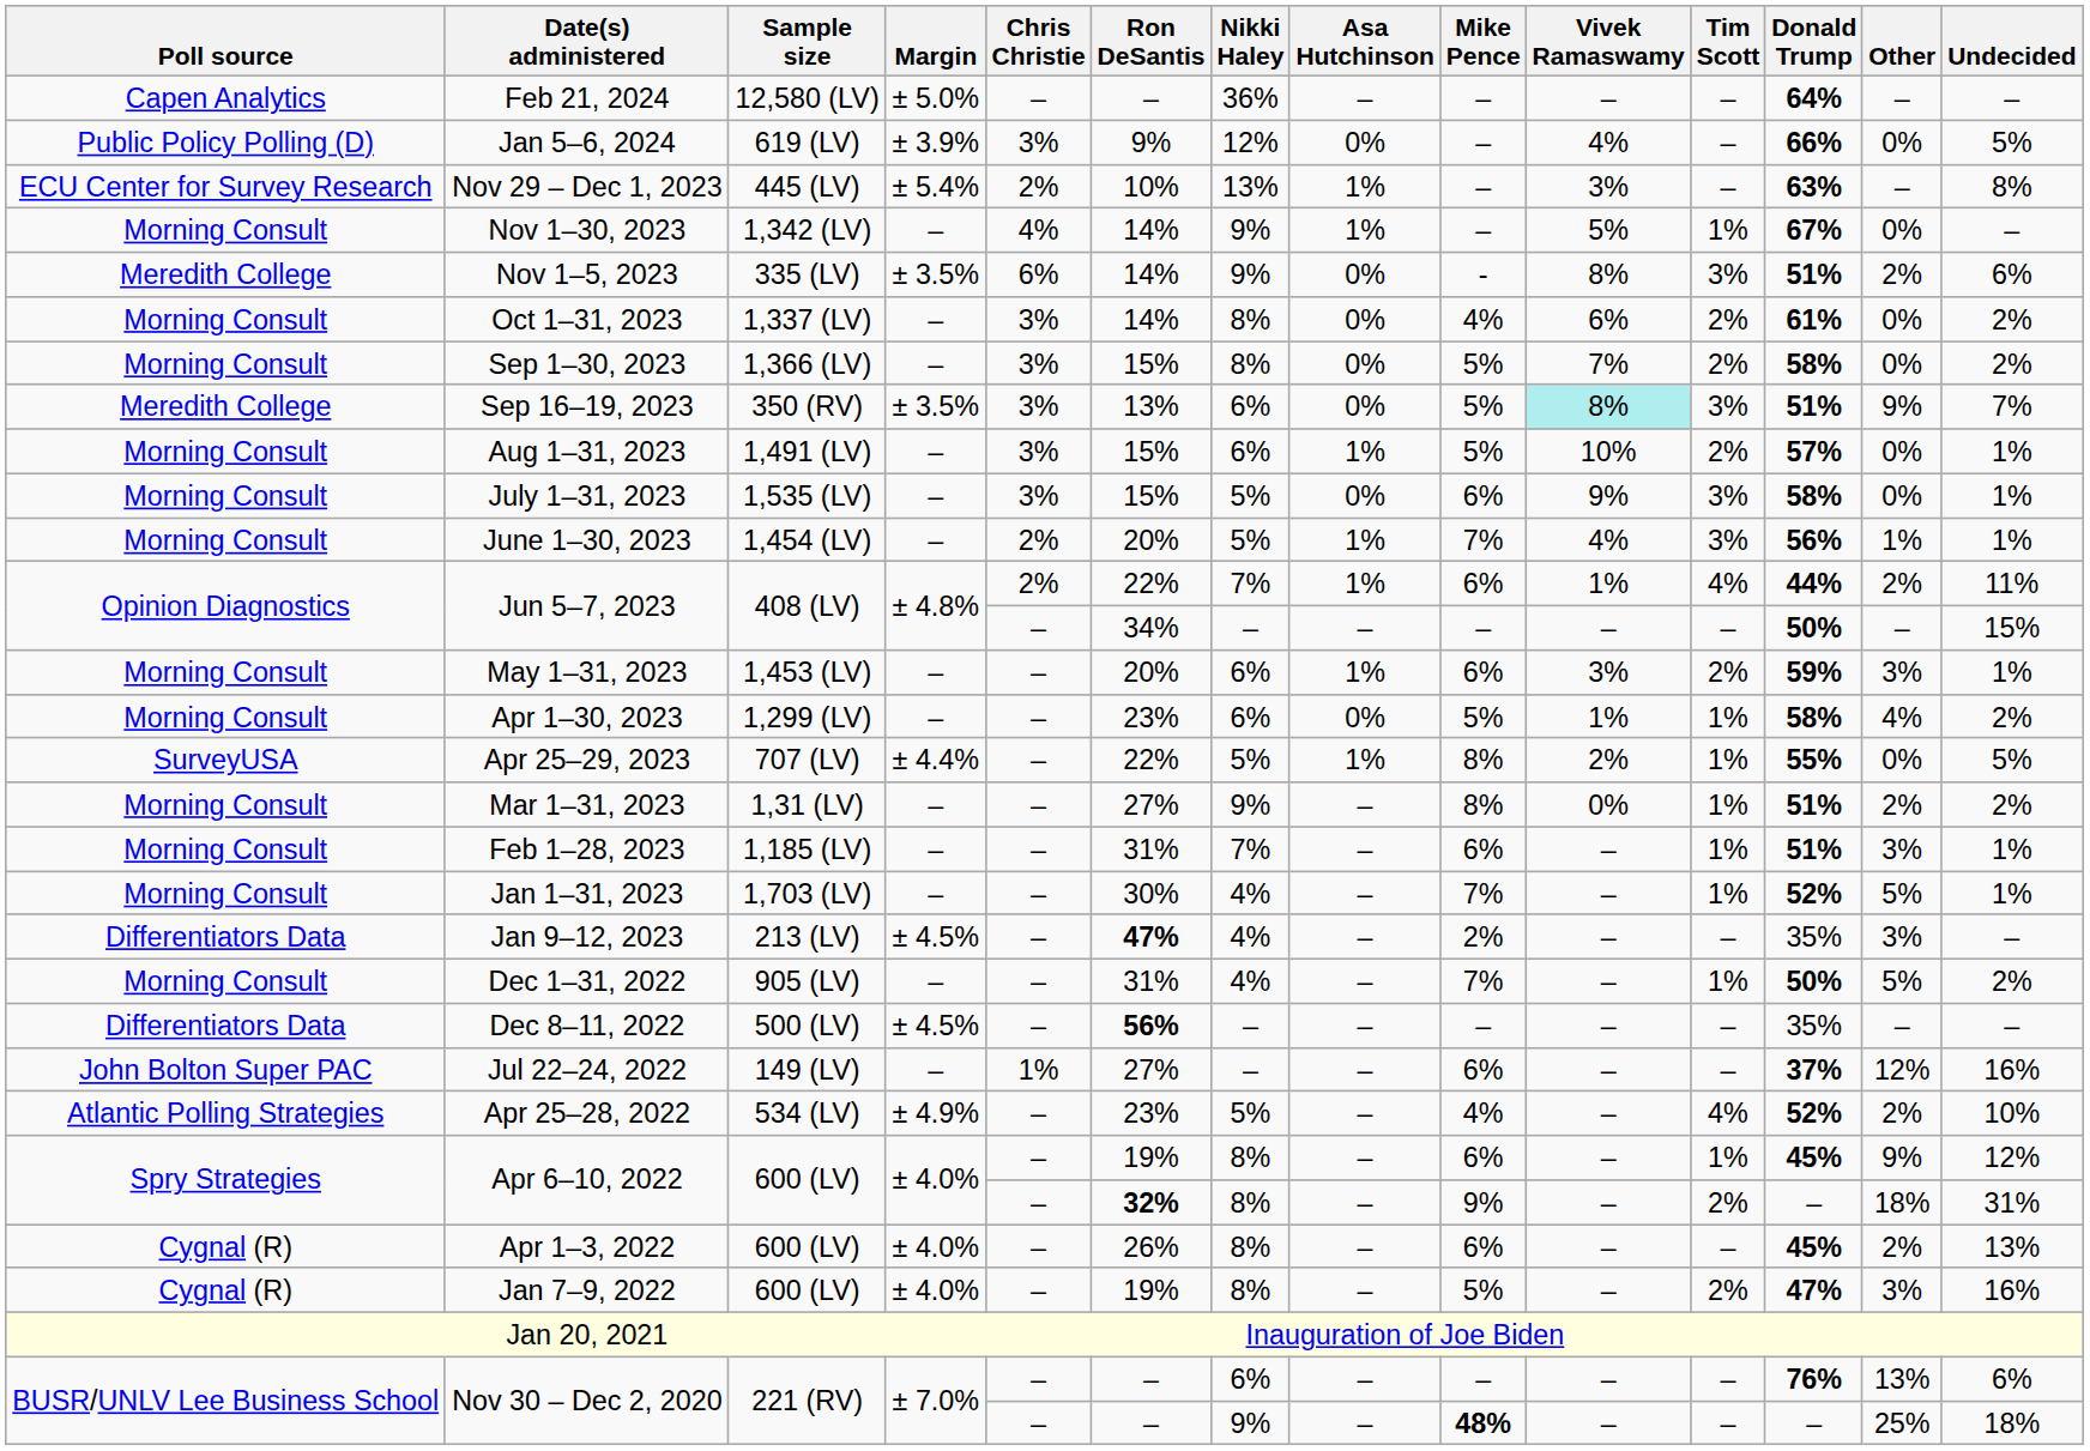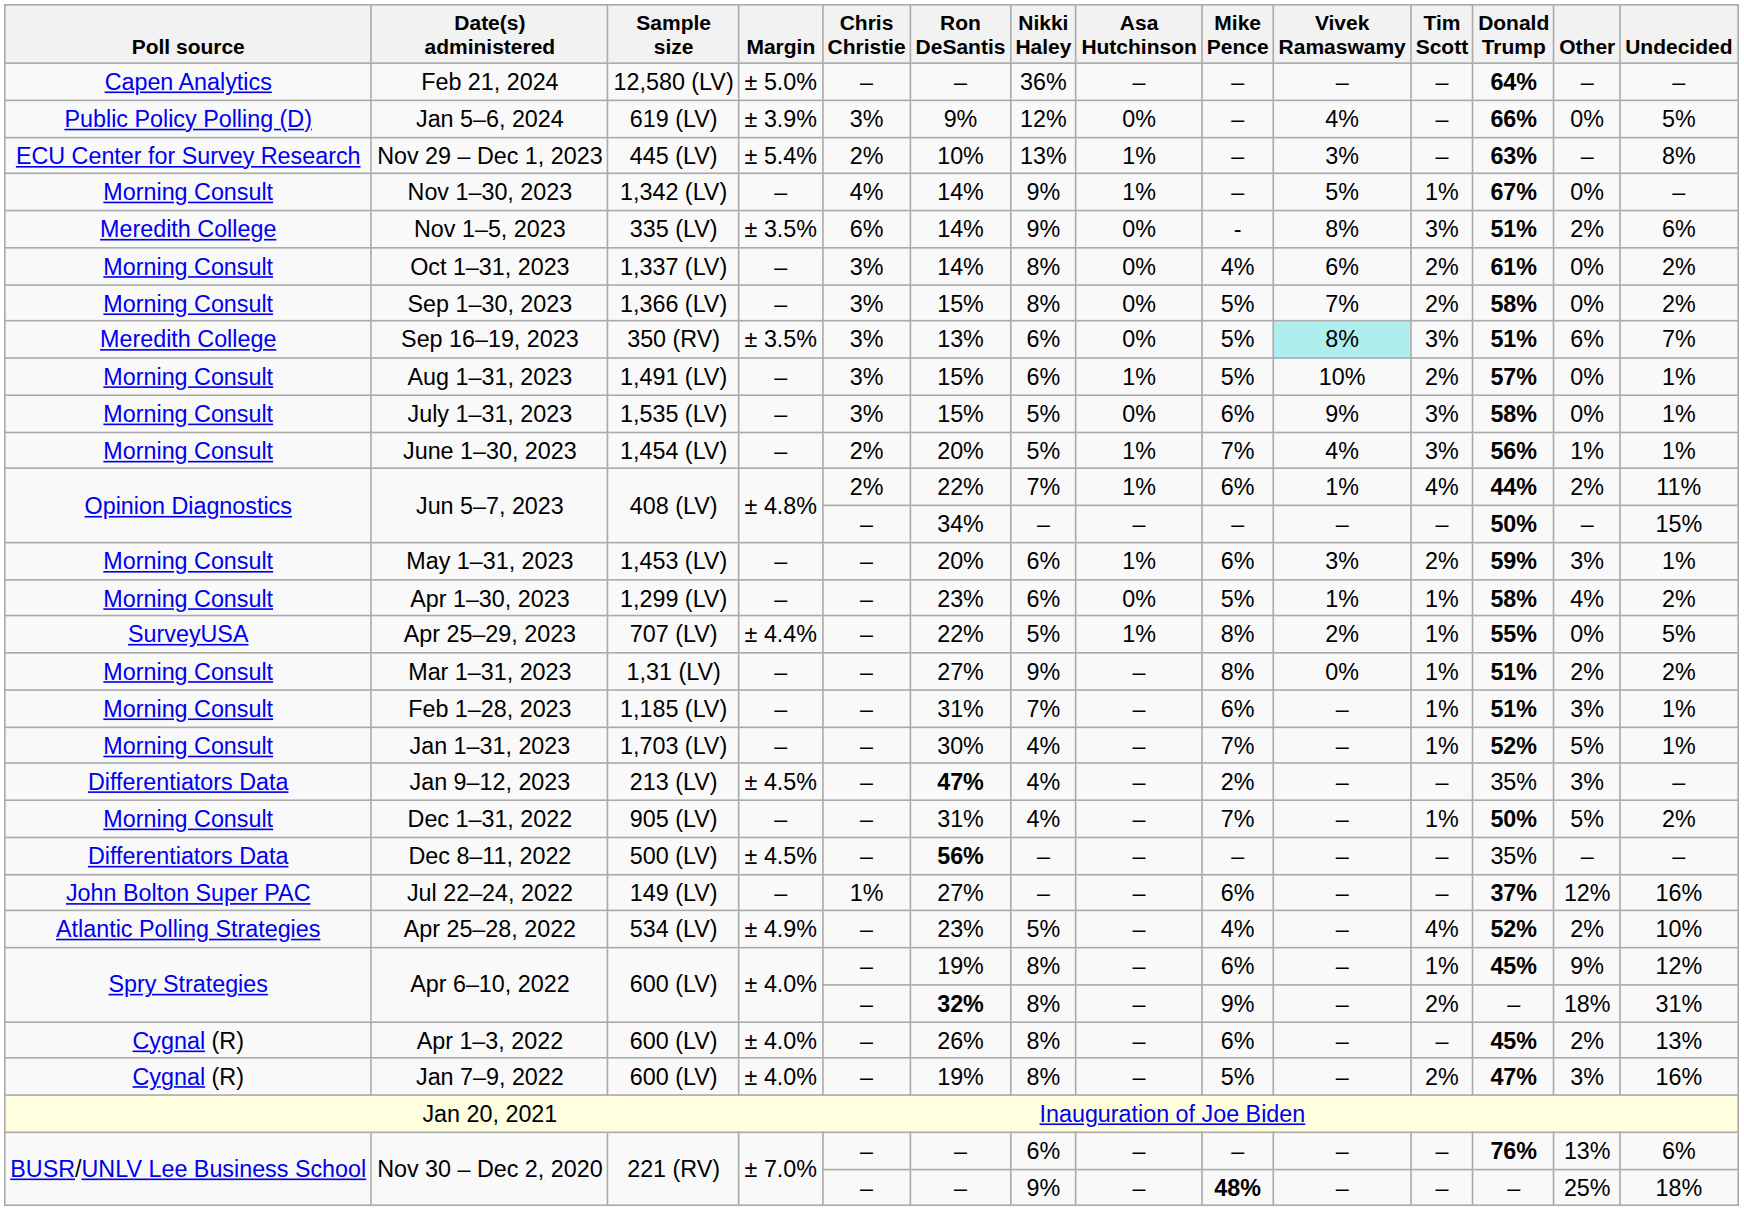 <table class="wikitable mw-datatable" style="font-size:90%;text-align:center;">
 <tr valign=bottom style="font-size:90%;">
 <th>Poll source</th>
 <th>Date(s)<br>administered</th>
 <th>Sample<br>size</th>
 <th>Margin<br></th>
 <th>Chris<br>Christie</th>
 <th>Ron<br>DeSantis</th>
 <th>Nikki<br>Haley</th>
 <th>Asa<br>Hutchinson</th>
 <th>Mike<br>Pence</th>
 <th>Vivek<br>Ramaswamy</th>
 <th>Tim<br>Scott</th>
 <th>Donald<br>Trump</th>
 <th>Other</th>
 <th>Undecided</th>
 </tr>
 <tr>
 <td><a href='#'>Capen Analytics</a></td>
 <td>Feb 21, 2024</td>
 <td>12,580 (LV)</td>
 <td>± 5.0%</td>
 <td>–</td>
 <td>–</td>
 <td>36%</td>
 <td>–</td>
 <td>–</td>
 <td>–</td>
 <td>–</td>
 <td><strong>64%</strong></td>
 <td>–</td>
 <td>–</td>
 </tr>
 <tr>
 <td><a href='#'>Public Policy Polling (D)</a></td>
 <td>Jan 5–6, 2024</td>
 <td>619 (LV)</td>
 <td>± 3.9%</td>
 <td>3%</td>
 <td>9%</td>
 <td>12%</td>
 <td>0%</td>
 <td>–</td>
 <td>4%</td>
 <td>–</td>
 <td><strong>66%</strong></td>
 <td>0%</td>
 <td>5%</td>
 </tr>
 <tr>
 <td><a href='#'>ECU Center for Survey Research</a></td>
 <td>Nov 29 – Dec 1, 2023</td>
 <td>445 (LV)</td>
 <td>± 5.4%</td>
 <td>2%</td>
 <td>10%</td>
 <td>13%</td>
 <td>1%</td>
 <td>–</td>
 <td>3%</td>
 <td>–</td>
 <td><strong>63%</strong></td>
 <td>–</td>
 <td>8%</td>
 </tr>
 <tr>
 <td><a href='#'>Morning Consult</a></td>
 <td>Nov 1–30, 2023</td>
 <td>1,342 (LV)</td>
 <td>–</td>
 <td>4%</td>
 <td>14%</td>
 <td>9%</td>
 <td>1%</td>
 <td>–</td>
 <td>5%</td>
 <td>1%</td>
 <td><strong>67%</strong></td>
 <td>0%</td>
 <td>–</td>
 </tr>
 <tr>
 <td><a href='#'>Meredith College</a></td>
 <td>Nov 1–5, 2023</td>
 <td>335 (LV)</td>
 <td>± 3.5%</td>
 <td>6%</td>
 <td>14%</td>
 <td>9%</td>
 <td>0%</td>
 <td>-</td>
 <td>8%</td>
 <td>3%</td>
 <td><strong>51%</strong></td>
 <td>2%</td>
 <td>6%</td>
 </tr>
 <tr>
 <td><a href='#'>Morning Consult</a></td>
 <td>Oct 1–31, 2023</td>
 <td>1,337 (LV)</td>
 <td>–</td>
 <td>3%</td>
 <td>14%</td>
 <td>8%</td>
 <td>0%</td>
 <td>4%</td>
 <td>6%</td>
 <td>2%</td>
 <td><strong>61%</strong></td>
 <td>0%</td>
 <td>2%</td>
 </tr>
 <tr>
 <td><a href='#'>Morning Consult</a></td>
 <td>Sep 1–30, 2023</td>
 <td>1,366 (LV)</td>
 <td>–</td>
 <td>3%</td>
 <td>15%</td>
 <td>8%</td>
 <td>0%</td>
 <td>5%</td>
 <td>7%</td>
 <td>2%</td>
 <td><strong>58%</strong></td>
 <td>0%</td>
 <td>2%</td>
 </tr>
 <tr>
 <td><a href='#'>Meredith College</a></td>
 <td>Sep 16–19, 2023</td>
 <td>350 (RV)</td>
 <td>± 3.5%</td>
 <td>3%</td>
 <td>13%</td>
 <td>6%</td>
 <td>0%</td>
 <td>5%</td>
 <td style="background: paleturquoise;">8%</td>
 <td>3%</td>
 <td><strong>51%</strong></td>
-<td>9%</td>
+<td>6%</td>
 <td>7%</td>
 </tr>
 <tr>
 <td><a href='#'>Morning Consult</a></td>
 <td>Aug 1–31, 2023</td>
 <td>1,491 (LV)</td>
 <td>–</td>
 <td>3%</td>
 <td>15%</td>
 <td>6%</td>
 <td>1%</td>
 <td>5%</td>
 <td>10%</td>
 <td>2%</td>
 <td><strong>57%</strong></td>
 <td>0%</td>
 <td>1%</td>
 </tr>
 <tr>
 <td><a href='#'>Morning Consult</a></td>
 <td>July 1–31, 2023</td>
 <td>1,535 (LV)</td>
 <td>–</td>
 <td>3%</td>
 <td>15%</td>
 <td>5%</td>
 <td>0%</td>
 <td>6%</td>
 <td>9%</td>
 <td>3%</td>
 <td><strong>58%</strong></td>
 <td>0%</td>
 <td>1%</td>
 </tr>
 <tr>
 <td><a href='#'>Morning Consult</a></td>
 <td>June 1–30, 2023</td>
 <td>1,454 (LV)</td>
 <td>–</td>
 <td>2%</td>
 <td>20%</td>
 <td>5%</td>
 <td>1%</td>
 <td>7%</td>
 <td>4%</td>
 <td>3%</td>
 <td><strong>56%</strong></td>
 <td>1%</td>
 <td>1%</td>
 </tr>
 <tr>
 <td rowspan="2"><a href='#'>Opinion Diagnostics</a></td>
 <td rowspan="2">Jun 5–7, 2023</td>
 <td rowspan="2">408 (LV)</td>
 <td rowspan="2">± 4.8%</td>
 <td>2%</td>
 <td>22%</td>
 <td>7%</td>
 <td>1%</td>
 <td>6%</td>
 <td>1%</td>
 <td>4%</td>
 <td><strong>44%</strong></td>
 <td>2%</td>
 <td>11%</td>
 </tr>
 <tr>
 <td>–</td>
 <td>34%</td>
 <td>–</td>
 <td>–</td>
 <td>–</td>
 <td>–</td>
 <td>–</td>
 <td><strong>50%</strong></td>
 <td>–</td>
 <td>15%</td>
 </tr>
 <tr>
 <td><a href='#'>Morning Consult</a></td>
 <td>May 1–31, 2023</td>
 <td>1,453 (LV)</td>
 <td>–</td>
 <td>–</td>
 <td>20%</td>
 <td>6%</td>
 <td>1%</td>
 <td>6%</td>
 <td>3%</td>
 <td>2%</td>
 <td><strong>59%</strong></td>
 <td>3%</td>
 <td>1%</td>
 </tr>
 <tr>
 <td><a href='#'>Morning Consult</a></td>
 <td>Apr 1–30, 2023</td>
 <td>1,299 (LV)</td>
 <td>–</td>
 <td>–</td>
 <td>23%</td>
 <td>6%</td>
 <td>0%</td>
 <td>5%</td>
 <td>1%</td>
 <td>1%</td>
 <td><strong>58%</strong></td>
 <td>4%</td>
 <td>2%</td>
 </tr>
 <tr>
 <td><a href='#'>SurveyUSA</a></td>
 <td>Apr 25–29, 2023</td>
 <td>707 (LV)</td>
 <td>± 4.4%</td>
 <td>–</td>
 <td>22%</td>
 <td>5%</td>
 <td>1%</td>
 <td>8%</td>
 <td>2%</td>
 <td>1%</td>
 <td><strong>55%</strong></td>
 <td>0%</td>
 <td>5%</td>
 </tr>
 <tr>
 <td><a href='#'>Morning Consult</a></td>
 <td>Mar 1–31, 2023</td>
 <td>1,31 (LV)</td>
 <td>–</td>
 <td>–</td>
 <td>27%</td>
 <td>9%</td>
 <td>–</td>
 <td>8%</td>
 <td>0%</td>
 <td>1%</td>
 <td><strong>51%</strong></td>
 <td>2%</td>
 <td>2%</td>
 </tr>
 <tr>
 <td><a href='#'>Morning Consult</a></td>
 <td>Feb 1–28, 2023</td>
 <td>1,185 (LV)</td>
 <td>–</td>
 <td>–</td>
 <td>31%</td>
 <td>7%</td>
 <td>–</td>
 <td>6%</td>
 <td>–</td>
 <td>1%</td>
 <td><strong>51%</strong></td>
 <td>3%</td>
 <td>1%</td>
 </tr>
 <tr>
 <td><a href='#'>Morning Consult</a></td>
 <td>Jan 1–31, 2023</td>
 <td>1,703 (LV)</td>
 <td>–</td>
 <td>–</td>
 <td>30%</td>
 <td>4%</td>
 <td>–</td>
 <td>7%</td>
 <td>–</td>
 <td>1%</td>
 <td><strong>52%</strong></td>
 <td>5%</td>
 <td>1%</td>
 </tr>
 <tr>
 <td><a href='#'>Differentiators Data</a></td>
 <td>Jan 9–12, 2023</td>
 <td>213 (LV)</td>
 <td>± 4.5%</td>
 <td>–</td>
 <td><strong>47%</strong></td>
 <td>4%</td>
 <td>–</td>
 <td>2%</td>
 <td>–</td>
 <td>–</td>
 <td>35%</td>
 <td>3%</td>
 <td>–</td>
 </tr>
 <tr>
 <td><a href='#'>Morning Consult</a></td>
 <td>Dec 1–31, 2022</td>
 <td>905 (LV)</td>
 <td>–</td>
 <td>–</td>
 <td>31%</td>
 <td>4%</td>
 <td>–</td>
 <td>7%</td>
 <td>–</td>
 <td>1%</td>
 <td><strong>50%</strong></td>
 <td>5%</td>
 <td>2%</td>
 </tr>
 <tr>
 <td><a href='#'>Differentiators Data</a></td>
 <td>Dec 8–11, 2022</td>
 <td>500 (LV)</td>
 <td>± 4.5%</td>
 <td>–</td>
 <td><strong>56%</strong></td>
 <td>–</td>
 <td>–</td>
 <td>–</td>
 <td>–</td>
 <td>–</td>
 <td>35%</td>
 <td>–</td>
 <td>–</td>
 </tr>
 <tr>
 <td><a href='#'>John Bolton Super PAC</a></td>
 <td>Jul 22–24, 2022</td>
 <td>149 (LV)</td>
 <td>–</td>
 <td>1%</td>
 <td>27%</td>
 <td>–</td>
 <td>–</td>
 <td>6%</td>
 <td>–</td>
 <td>–</td>
 <td><strong>37%</strong></td>
 <td>12%</td>
 <td>16%</td>
 </tr>
 <tr>
 <td><a href='#'>Atlantic Polling Strategies</a></td>
 <td>Apr 25–28, 2022</td>
 <td>534 (LV)</td>
 <td>± 4.9%</td>
 <td>–</td>
 <td>23%</td>
 <td>5%</td>
 <td>–</td>
 <td>4%</td>
 <td>–</td>
 <td>4%</td>
 <td><strong>52%</strong></td>
 <td>2%</td>
 <td>10%</td>
 </tr>
 <tr>
 <td rowspan=2><a href='#'>Spry Strategies</a></td>
 <td rowspan=2>Apr 6–10, 2022</td>
 <td rowspan=2>600 (LV)</td>
 <td rowspan=2>± 4.0%</td>
 <td>–</td>
 <td>19%</td>
 <td>8%</td>
 <td>–</td>
 <td>6%</td>
 <td>–</td>
 <td>1%</td>
 <td><strong>45%</strong></td>
 <td>9%</td>
 <td>12%</td>
 </tr>
 <tr>
 <td>–</td>
 <td><strong>32%</strong></td>
 <td>8%</td>
 <td>–</td>
 <td>9%</td>
 <td>–</td>
 <td>2%</td>
 <td>–</td>
 <td>18%</td>
 <td>31%</td>
 </tr>
 <tr>
 <td><a href='#'>Cygnal</a> (R)</td>
 <td>Apr 1–3, 2022</td>
 <td>600 (LV)</td>
 <td>± 4.0%</td>
 <td>–</td>
 <td>26%</td>
 <td>8%</td>
 <td>–</td>
 <td>6%</td>
 <td>–</td>
 <td>–</td>
 <td><strong>45%</strong></td>
 <td>2%</td>
 <td>13%</td>
 </tr>
 <tr>
 <td><a href='#'>Cygnal</a> (R)</td>
 <td>Jan 7–9, 2022</td>
 <td>600 (LV)</td>
 <td>± 4.0%</td>
 <td>–</td>
 <td>19%</td>
 <td>8%</td>
 <td>–</td>
 <td>5%</td>
 <td>–</td>
 <td>2%</td>
 <td><strong>47%</strong></td>
 <td>3%</td>
 <td>16%</td>
 </tr>
 <tr>
 <td style="border-right-style:hidden; background:lightyellow;"></td>
 <td style="border-right-style:hidden; background:lightyellow;">Jan 20, 2021</td>
 <td colspan="15" style="background:lightyellow;"><a href='#'>Inauguration of Joe Biden</a></td>
 </tr>
 <tr>
 <td rowspan=2><a href='#'>BUSR</a>/<a href='#'>UNLV Lee Business School</a></td>
 <td rowspan=2>Nov 30 – Dec 2, 2020</td>
 <td rowspan=2>221 (RV)</td>
 <td rowspan=2>± 7.0%</td>
 <td>–</td>
 <td>–</td>
 <td>6%</td>
 <td>–</td>
 <td>–</td>
 <td>–</td>
 <td>–</td>
 <td><strong>76%</strong></td>
 <td>13%</td>
 <td>6%</td>
 </tr>
 <tr>
 <td>–</td>
 <td>–</td>
 <td>9%</td>
 <td>–</td>
 <td><strong>48%</strong></td>
 <td>–</td>
 <td>–</td>
 <td>–</td>
 <td>25%</td>
 <td>18%</td>
 </tr>
 </table>
